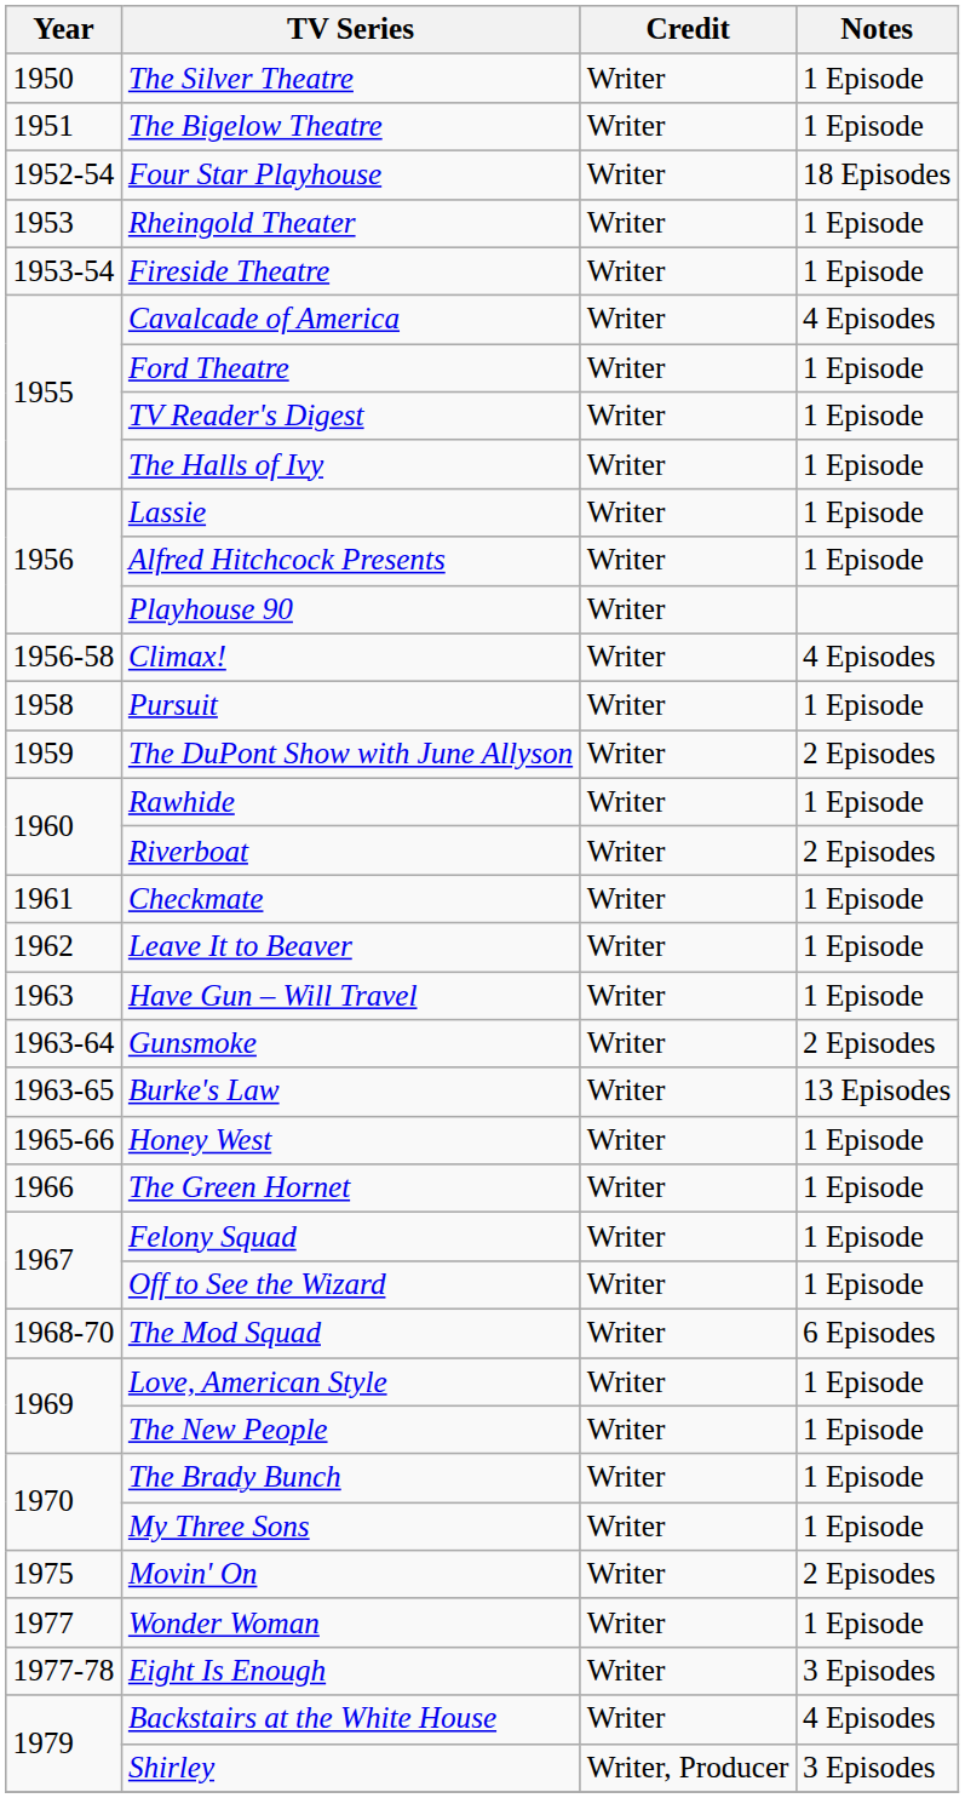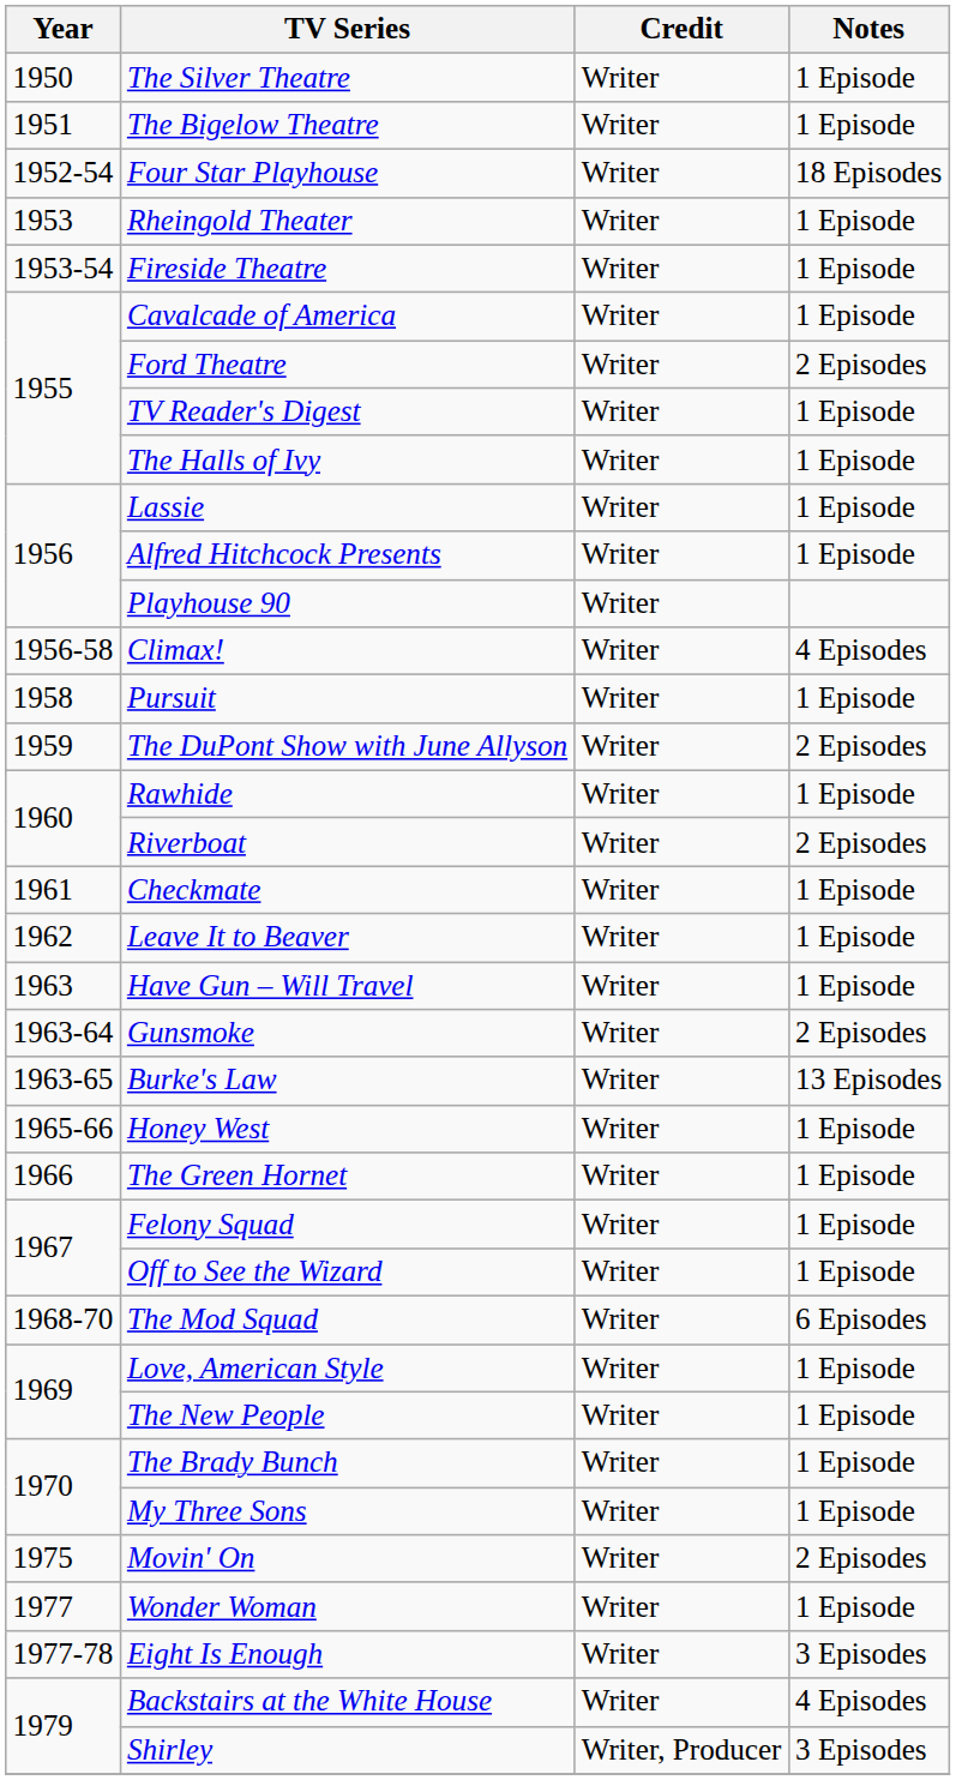 <table class="wikitable">
 <tr>
 <th>Year</th>
 <th>TV Series</th>
 <th>Credit</th>
 <th>Notes</th>
 </tr>
 <tr>
 <td>1950</td>
 <td><em><a href='#'>The Silver Theatre</a></em></td>
 <td>Writer</td>
 <td>1 Episode</td>
 </tr>
 <tr>
 <td>1951</td>
 <td><em><a href='#'>The Bigelow Theatre</a></em></td>
 <td>Writer</td>
 <td>1 Episode</td>
 </tr>
 <tr>
 <td>1952-54</td>
 <td><em><a href='#'>Four Star Playhouse</a></em></td>
 <td>Writer</td>
 <td>18 Episodes</td>
 </tr>
 <tr>
 <td>1953</td>
 <td><em><a href='#'>Rheingold Theater</a></em></td>
 <td>Writer</td>
 <td>1 Episode</td>
 </tr>
 <tr>
 <td>1953-54</td>
 <td><em><a href='#'>Fireside Theatre</a></em></td>
 <td>Writer</td>
 <td>1 Episode</td>
 </tr>
 <tr>
 <td rowspan=4>1955</td>
 <td><em><a href='#'>Cavalcade of America</a></em></td>
 <td>Writer</td>
-<td>4 Episodes</td>
+<td>1 Episode</td>
 </tr>
 <tr>
 <td><em><a href='#'>Ford Theatre</a></em></td>
 <td>Writer</td>
-<td>1 Episode</td>
+<td>2 Episodes</td>
 </tr>
 <tr>
 <td><em><a href='#'>TV Reader's Digest</a></em></td>
 <td>Writer</td>
 <td>1 Episode</td>
 </tr>
 <tr>
 <td><em><a href='#'>The Halls of Ivy</a></em></td>
 <td>Writer</td>
 <td>1 Episode</td>
 </tr>
 <tr>
 <td rowspan=3>1956</td>
 <td><em><a href='#'>Lassie</a></em></td>
 <td>Writer</td>
 <td>1 Episode</td>
 </tr>
 <tr>
 <td><em><a href='#'>Alfred Hitchcock Presents</a></em></td>
 <td>Writer</td>
 <td>1 Episode</td>
 </tr>
 <tr>
 <td><em><a href='#'>Playhouse 90</a></em></td>
 <td>Writer</td>
 <td></td>
 </tr>
 <tr>
 <td>1956-58</td>
 <td><em><a href='#'>Climax!</a></em></td>
 <td>Writer</td>
 <td>4 Episodes</td>
 </tr>
 <tr>
 <td>1958</td>
 <td><em><a href='#'>Pursuit</a></em></td>
 <td>Writer</td>
 <td>1 Episode</td>
 </tr>
 <tr>
 <td>1959</td>
 <td><em><a href='#'>The DuPont Show with June Allyson</a></em></td>
 <td>Writer</td>
 <td>2 Episodes</td>
 </tr>
 <tr>
 <td rowspan=2>1960</td>
 <td><em><a href='#'>Rawhide</a></em></td>
 <td>Writer</td>
 <td>1 Episode</td>
 </tr>
 <tr>
 <td><em><a href='#'>Riverboat</a></em></td>
 <td>Writer</td>
 <td>2 Episodes</td>
 </tr>
 <tr>
 <td>1961</td>
 <td><em><a href='#'>Checkmate</a></em></td>
 <td>Writer</td>
 <td>1 Episode</td>
 </tr>
 <tr>
 <td>1962</td>
 <td><em><a href='#'>Leave It to Beaver</a></em></td>
 <td>Writer</td>
 <td>1 Episode</td>
 </tr>
 <tr>
 <td>1963</td>
 <td><em><a href='#'>Have Gun – Will Travel</a></em></td>
 <td>Writer</td>
 <td>1 Episode</td>
 </tr>
 <tr>
 <td>1963-64</td>
 <td><em><a href='#'>Gunsmoke</a></em></td>
 <td>Writer</td>
 <td>2 Episodes</td>
 </tr>
 <tr>
 <td>1963-65</td>
 <td><em><a href='#'>Burke's Law</a></em></td>
 <td>Writer</td>
 <td>13 Episodes</td>
 </tr>
 <tr>
 <td>1965-66</td>
 <td><em><a href='#'>Honey West</a></em></td>
 <td>Writer</td>
 <td>1 Episode</td>
 </tr>
 <tr>
 <td>1966</td>
 <td><em><a href='#'>The Green Hornet</a></em></td>
 <td>Writer</td>
 <td>1 Episode</td>
 </tr>
 <tr>
 <td rowspan=2>1967</td>
 <td><em><a href='#'>Felony Squad</a></em></td>
 <td>Writer</td>
 <td>1 Episode</td>
 </tr>
 <tr>
 <td><em><a href='#'>Off to See the Wizard</a></em></td>
 <td>Writer</td>
 <td>1 Episode</td>
 </tr>
 <tr>
 <td>1968-70</td>
 <td><em><a href='#'>The Mod Squad</a></em></td>
 <td>Writer</td>
 <td>6 Episodes</td>
 </tr>
 <tr>
 <td rowspan=2>1969</td>
 <td><em><a href='#'>Love, American Style</a></em></td>
 <td>Writer</td>
 <td>1 Episode</td>
 </tr>
 <tr>
 <td><em><a href='#'>The New People</a></em></td>
 <td>Writer</td>
 <td>1 Episode</td>
 </tr>
 <tr>
 <td rowspan=2>1970</td>
 <td><em><a href='#'>The Brady Bunch</a></em></td>
 <td>Writer</td>
 <td>1 Episode</td>
 </tr>
 <tr>
 <td><em><a href='#'>My Three Sons</a></em></td>
 <td>Writer</td>
 <td>1 Episode</td>
 </tr>
 <tr>
 <td>1975</td>
 <td><em><a href='#'>Movin' On</a></em></td>
 <td>Writer</td>
 <td>2 Episodes</td>
 </tr>
 <tr>
 <td>1977</td>
 <td><em><a href='#'>Wonder Woman</a></em></td>
 <td>Writer</td>
 <td>1 Episode</td>
 </tr>
 <tr>
 <td>1977-78</td>
 <td><em><a href='#'>Eight Is Enough</a></em></td>
 <td>Writer</td>
 <td>3 Episodes</td>
 </tr>
 <tr>
 <td rowspan=2>1979</td>
 <td><em><a href='#'>Backstairs at the White House</a></em></td>
 <td>Writer</td>
 <td>4 Episodes</td>
 </tr>
 <tr>
 <td><em><a href='#'>Shirley</a></em></td>
 <td>Writer, Producer</td>
 <td>3 Episodes</td>
 </tr>
 <tr>
 </tr>
 </table>
